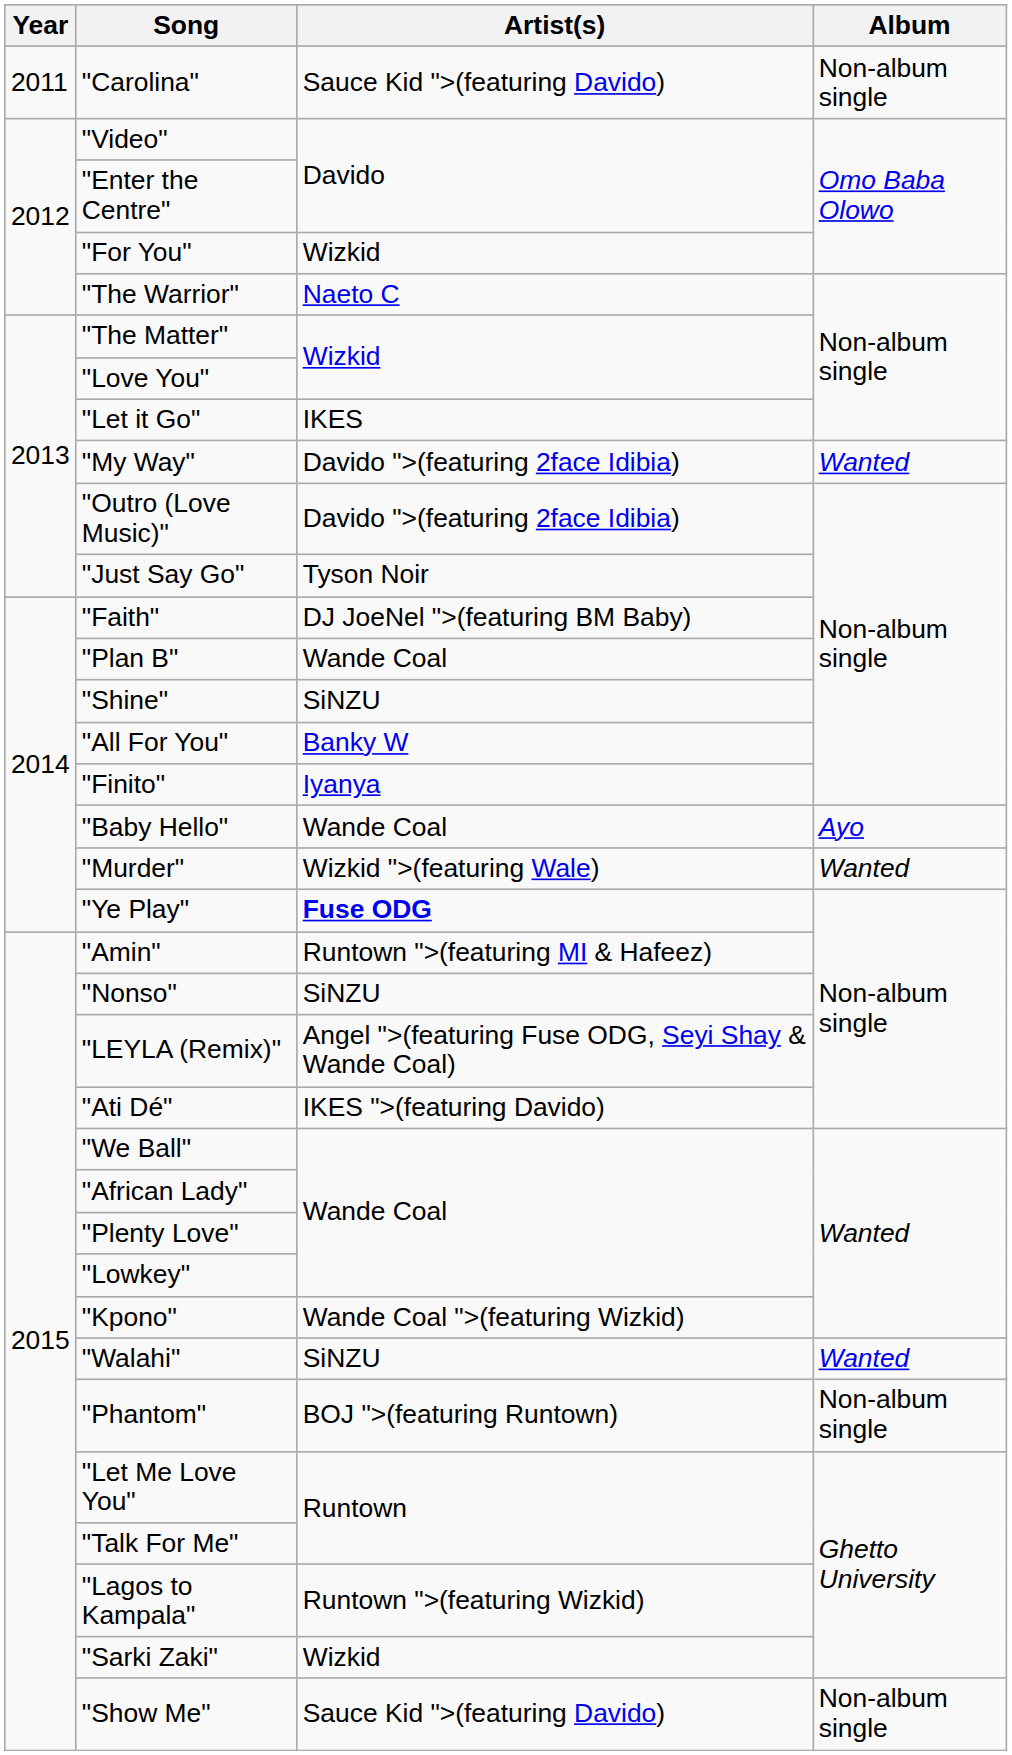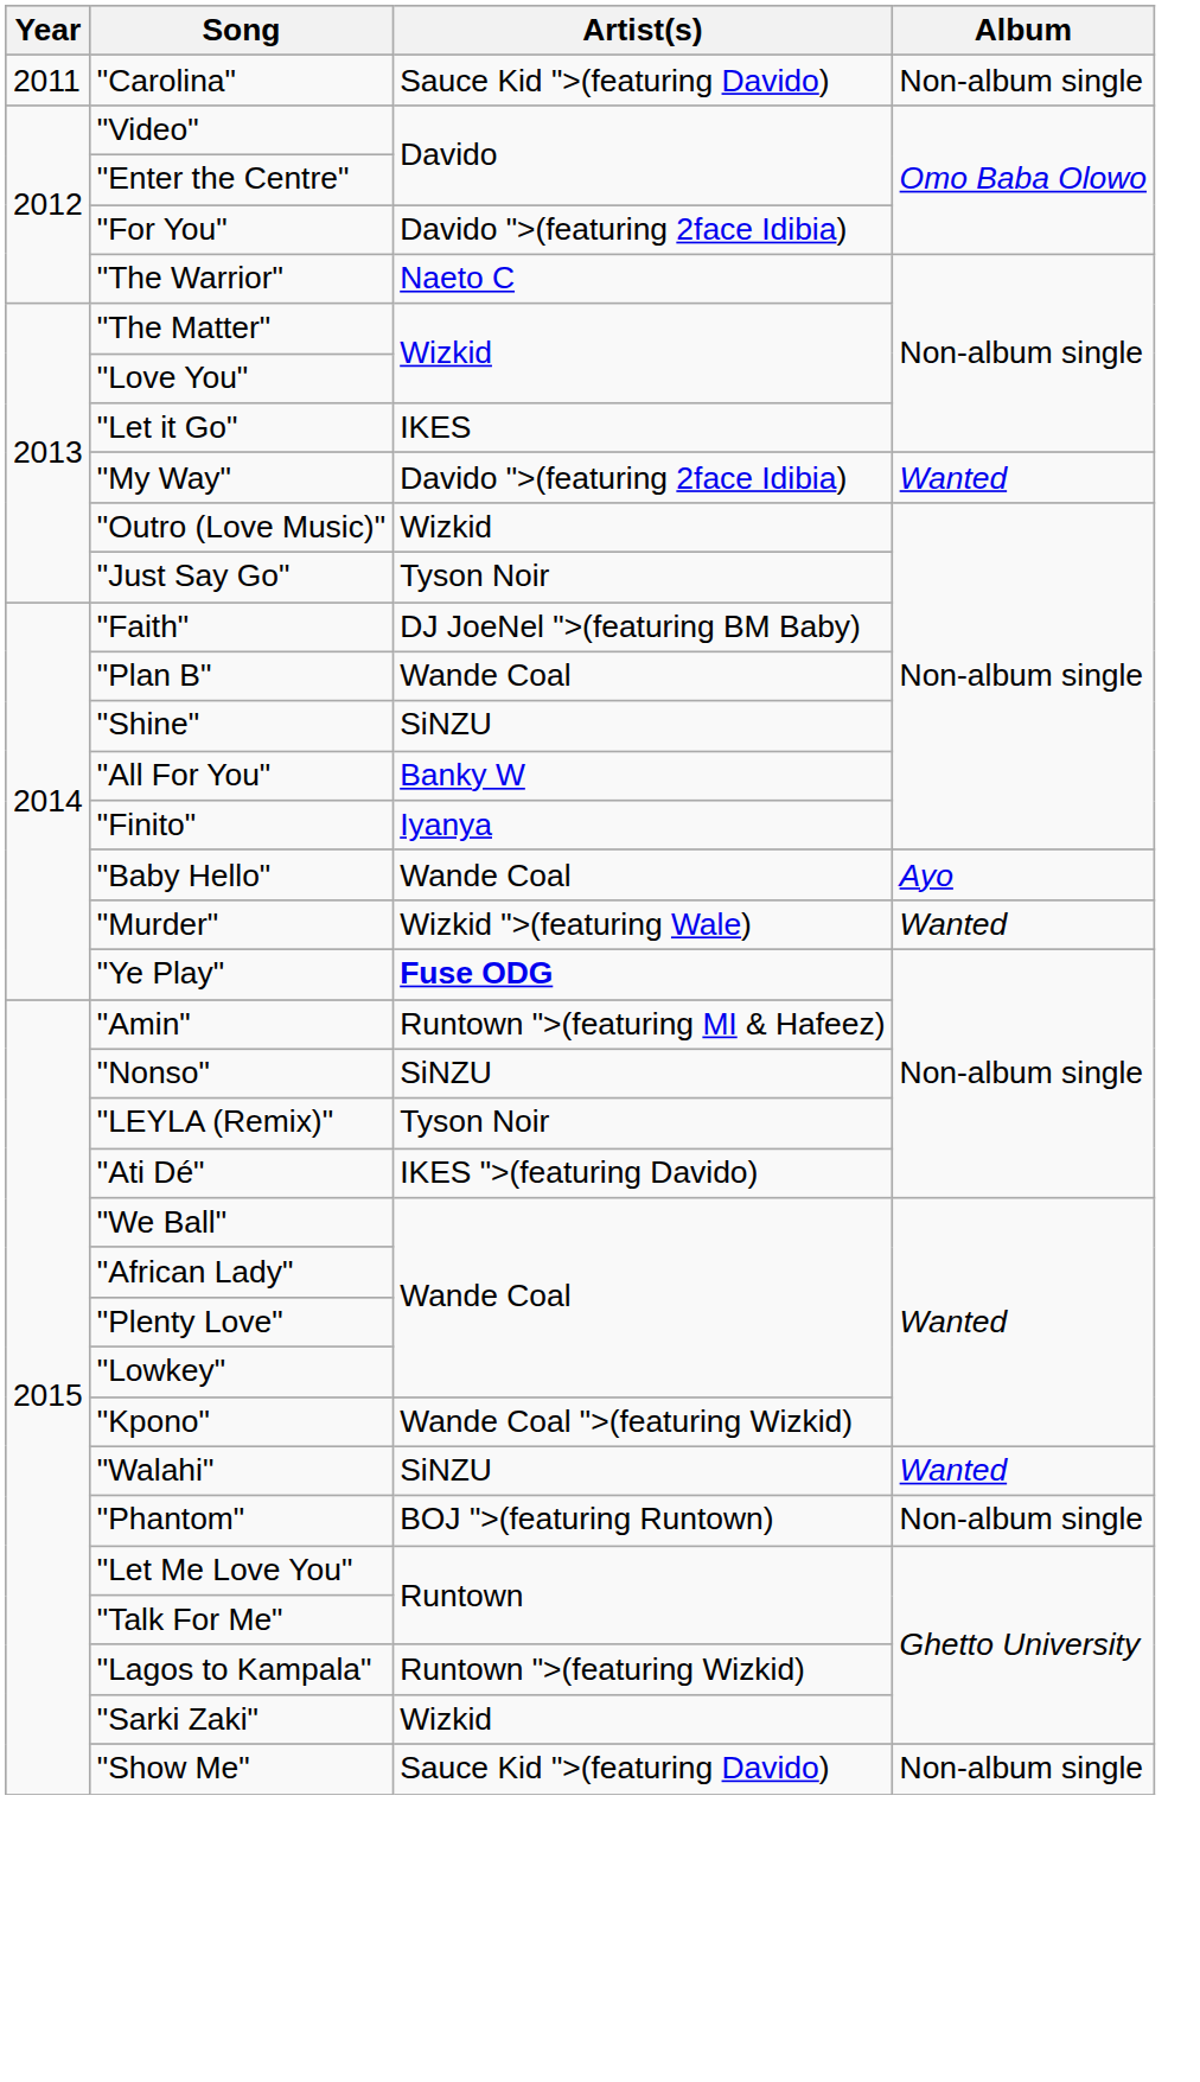 <table class="wikitable sortable">
 <tr>
 <th>Year</th>
 <th>Song</th>
 <th>Artist(s)</th>
 <th>Album</th>
 </tr>
 <tr>
 <td>2011</td>
 <td>"Carolina"</td>
 <td>Sauce Kid <span>">(featuring <a href='#'>Davido</a>)</span></td>
 <td>Non-album single</td>
 </tr>
 <tr>
 <td rowspan="4">2012</td>
 <td>"Video"</td>
 <td rowspan="2">Davido</td>
 <td rowspan="3"><em><a href='#'>Omo Baba Olowo</a></em></td>
 </tr>
 <tr>
 <td>"Enter the Centre"</td>
 </tr>
 <tr>
 <td>"For You"</td>
-<td>Wizkid</td>
+<td>Davido <span>">(featuring <a href='#'>2face Idibia</a>)</span></td>
 </tr>
 <tr>
 <td>"The Warrior"</td>
 <td><a href='#'>Naeto C</a></td>
 <td rowspan="4">Non-album single</td>
 </tr>
 <tr>
 <td rowspan="6">2013</td>
 <td>"The Matter"</td>
 <td rowspan="2"><a href='#'>Wizkid</a></td>
 </tr>
 <tr>
 <td>"Love You"</td>
 </tr>
 <tr>
 <td>"Let it Go"</td>
 <td>IKES</td>
 </tr>
 <tr>
 <td>"My Way"</td>
 <td>Davido <span>">(featuring <a href='#'>2face Idibia</a>)</span></td>
 <td><em><a href='#'>Wanted</a></em></td>
 </tr>
 <tr>
 <td>"Outro (Love Music)"</td>
-<td>Davido <span>">(featuring <a href='#'>2face Idibia</a>)</span></td>
+<td>Wizkid</td>
 <td rowspan="7">Non-album single</td>
 </tr>
 <tr>
 <td>"Just Say Go"</td>
 <td>Tyson Noir</td>
 </tr>
 <tr>
 <td rowspan="8">2014</td>
 <td>"Faith"</td>
 <td>DJ JoeNel <span>">(featuring BM Baby)</span></td>
 </tr>
 <tr>
 <td>"Plan B"</td>
 <td>Wande Coal</td>
 </tr>
 <tr>
 <td>"Shine"</td>
 <td>SiNZU</td>
 </tr>
 <tr>
 <td>"All For You"</td>
 <td><a href='#'>Banky W</a></td>
 </tr>
 <tr>
 <td>"Finito"</td>
 <td><a href='#'>Iyanya</a></td>
 </tr>
 <tr>
 <td>"Baby Hello"</td>
 <td>Wande Coal</td>
 <td><em><a href='#'>Ayo</a></em></td>
 </tr>
 <tr>
 <td>"Murder"</td>
 <td>Wizkid <span>">(featuring <a href='#'>Wale</a>)</span></td>
 <td><em>Wanted</em></td>
 </tr>
 <tr>
 <td>"Ye Play"</td>
 <td><strong><a href='#'>Fuse ODG</a></strong></td>
 <td rowspan="5">Non-album single</td>
 </tr>
 <tr>
 <td rowspan="16">2015</td>
 <td>"Amin"</td>
 <td>Runtown <span>">(featuring <a href='#'>MI</a> & Hafeez)</span></td>
 </tr>
 <tr>
 <td>"Nonso"</td>
 <td>SiNZU</td>
 </tr>
 <tr>
 <td>"LEYLA (Remix)"</td>
-<td>Angel <span>">(featuring Fuse ODG, <a href='#'>Seyi Shay</a> & Wande Coal)</span></td>
+<td>Tyson Noir</td>
 </tr>
 <tr>
 <td>"Ati Dé"</td>
 <td>IKES <span>">(featuring Davido)</span></td>
 </tr>
 <tr>
 <td>"We Ball"</td>
 <td rowspan="4">Wande Coal</td>
 <td rowspan="5"><em>Wanted</em></td>
 </tr>
 <tr>
 <td>"African Lady"</td>
 </tr>
 <tr>
 <td>"Plenty Love"</td>
 </tr>
 <tr>
 <td>"Lowkey"</td>
 </tr>
 <tr>
 <td>"Kpono"</td>
 <td>Wande Coal <span>">(featuring Wizkid)</span></td>
 </tr>
 <tr>
 <td>"Walahi"</td>
 <td>SiNZU</td>
 <td><em><a href='#'>Wanted</a></em></td>
 </tr>
 <tr>
 <td>"Phantom"</td>
 <td>BOJ <span>">(featuring Runtown)</span></td>
 <td>Non-album single</td>
 </tr>
 <tr>
 <td>"Let Me Love You"</td>
 <td rowspan="2">Runtown</td>
 <td rowspan="4"><em>Ghetto University</em></td>
 </tr>
 <tr>
 <td>"Talk For Me"</td>
 </tr>
 <tr>
 <td>"Lagos to Kampala"</td>
 <td>Runtown <span>">(featuring Wizkid)</span></td>
 </tr>
 <tr>
 <td>"Sarki Zaki"</td>
 <td>Wizkid</td>
 </tr>
 <tr>
 <td>"Show Me"</td>
 <td>Sauce Kid <span>">(featuring <a href='#'>Davido</a>)</span></td>
 <td>Non-album single</td>
 </tr>
 </table>
